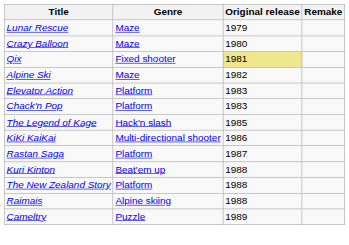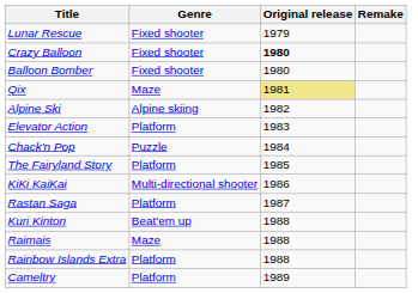 <table class="wikitable sortable" border="1">
 <tr>
 <th scope="col">Title</th>
 <th scope="col">Genre</th>
 <th scope="col">Original release</th>
 <th scope="col" class="unsortable">Remake</th>
 </tr>
 <tr>
 <td><em><a href='#'>Lunar Rescue</a></em></td>
-<td><a href='#'>Maze</a></td>
+<td><a href='#'>Fixed shooter</a></td>
 <td 1979>1979</td>
 <td></td>
 </tr>
 <tr>
 <td><em><a href='#'>Crazy Balloon</a></em></td>
-<td><a href='#'>Maze</a></td>
+<td><a href='#'>Fixed shooter</a></td>
+<td 1980><strong>1980</strong></td>
+<td></td>
+</tr>
+<tr>
+<td><em><a href='#'>Balloon Bomber</a></em></td>
+<td><a href='#'>Fixed shooter</a></td>
 <td 1980>1980</td>
 <td></td>
 </tr>
 <tr>
 <td><em><a href='#'>Qix</a></em></td>
-<td><a href='#'>Fixed shooter</a></td>
+<td><a href='#'>Maze</a></td>
 <td 1981 style="background: khaki;">1981</td>
 <td></td>
 </tr>
 <tr>
 <td><em><a href='#'>Alpine Ski</a></em></td>
-<td><a href='#'>Maze</a></td>
+<td><a href='#'>Alpine skiing</a></td>
 <td 1982>1982</td>
 <td></td>
 </tr>
 <tr>
 <td><em><a href='#'>Elevator Action</a></em></td>
 <td><a href='#'>Platform</a></td>
 <td 1983>1983</td>
 <td></td>
 </tr>
 <tr>
 <td><em><a href='#'>Chack'n Pop</a></em></td>
-<td><a href='#'>Platform</a></td>
-<td 1983>1983</td>
+<td><a href='#'>Puzzle</a></td>
+<td 1983>1984</td>
 <td></td>
 </tr>
 <tr>
-<td><em><a href='#'>The Legend of Kage</a></em></td>
-<td><a href='#'>Hack'n slash</a></td>
-<td 1984>1985</td>
+<td><em><a href='#'>The Fairyland Story</a></em></td>
+<td><a href='#'>Platform</a></td>
+<td 1985>1985</td>
 <td></td>
 </tr>
 <tr>
 <td><em><a href='#'>KiKi KaiKai</a></em></td>
 <td><a href='#'>Multi-directional shooter</a></td>
 <td 1986>1986</td>
 <td></td>
 </tr>
 <tr>
 <td><em><a href='#'>Rastan Saga</a></em></td>
 <td><a href='#'>Platform</a></td>
 <td 1987>1987</td>
 <td></td>
 </tr>
 <tr>
 <td><em><a href='#'>Kuri Kinton</a></em></td>
 <td><a href='#'>Beat'em up</a></td>
 <td 1988>1988</td>
 <td></td>
 </tr>
 <tr>
-<td><em><a href='#'>The New Zealand Story</a></em></td>
+<td><em><a href='#'>Raimais</a></em></td>
+<td><a href='#'>Maze</a></td>
+<td 1988>1988</td>
+<td></td>
+</tr>
+<tr>
+<td><em><a href='#'>Rainbow Islands Extra</a></em></td>
 <td><a href='#'>Platform</a></td>
 <td 1988>1988</td>
 <td></td>
 </tr>
 <tr>
-<td><em><a href='#'>Raimais</a></em></td>
-<td><a href='#'>Alpine skiing</a></td>
-<td 1988>1988</td>
-<td></td>
-</tr>
-<tr>
 <td><em><a href='#'>Cameltry</a></em></td>
-<td><a href='#'>Puzzle</a></td>
+<td><a href='#'>Platform</a></td>
 <td 1989>1989</td>
 <td></td>
 </tr>
 </table>
